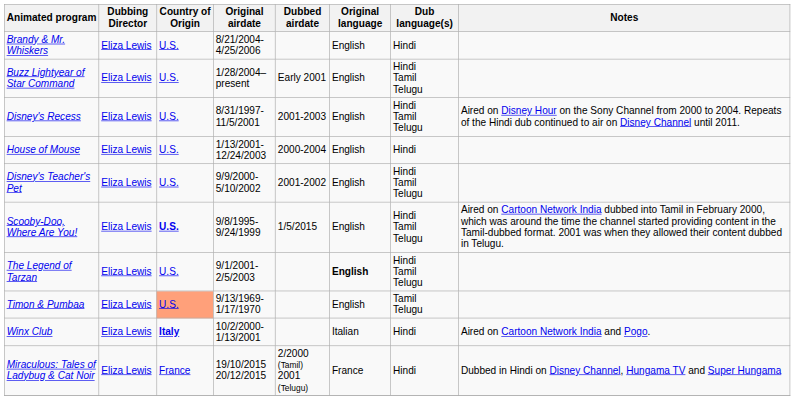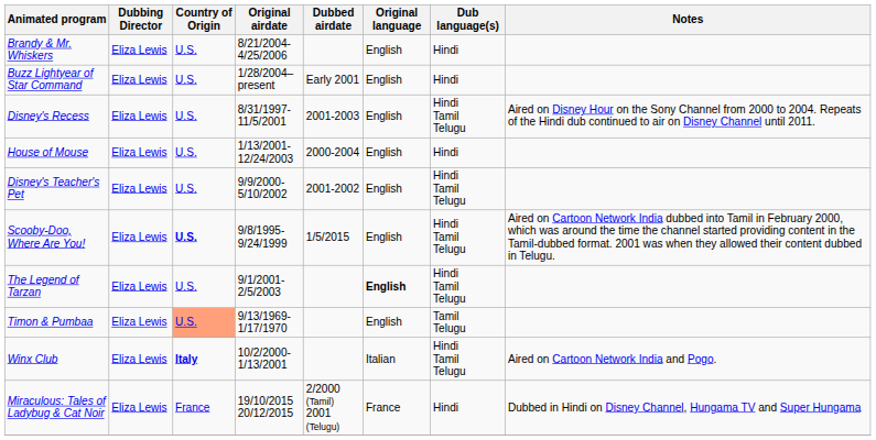 <table class="wikitable collapsible collapsed">
 <tr>
 <th>Animated program</th>
 <th>Dubbing Director</th>
 <th>Country of Origin</th>
 <th>Original airdate</th>
 <th>Dubbed airdate</th>
 <th>Original language</th>
 <th>Dub language(s)</th>
 <th>Notes</th>
 </tr>
 <tr>
 <td><em><a href='#'>Brandy & Mr. Whiskers</a></em></td>
 <td><a href='#'>Eliza Lewis</a></td>
 <td><a href='#'>U.S.</a></td>
 <td>8/21/2004-<br>4/25/2006</td>
 <td></td>
 <td>English</td>
 <td>Hindi</td>
 <td></td>
 </tr>
 <tr>
 <td><em><a href='#'>Buzz Lightyear of Star Command</a></em></td>
 <td><a href='#'>Eliza Lewis</a></td>
 <td><a href='#'>U.S.</a></td>
 <td>1/28/2004–<br>present</td>
 <td>Early 2001</td>
 <td>English</td>
-<td>Hindi <br> Tamil <br> Telugu</td>
+<td>Hindi</td>
 <td></td>
 </tr>
 <tr>
 <td><em><a href='#'>Disney's Recess</a></em></td>
 <td><a href='#'>Eliza Lewis</a></td>
 <td><a href='#'>U.S.</a></td>
 <td>8/31/1997-<br>11/5/2001</td>
 <td>2001-2003</td>
 <td>English</td>
 <td>Hindi <br> Tamil <br> Telugu</td>
 <td>Aired on <a href='#'>Disney Hour</a> on the Sony Channel from 2000 to 2004. Repeats of the Hindi dub continued to air on <a href='#'>Disney Channel</a> until 2011.</td>
 </tr>
 <tr>
 <td><em><a href='#'>House of Mouse</a></em></td>
 <td><a href='#'>Eliza Lewis</a></td>
 <td><a href='#'>U.S.</a></td>
 <td>1/13/2001-<br>12/24/2003</td>
 <td>2000-2004</td>
 <td>English</td>
 <td>Hindi</td>
 <td></td>
 </tr>
 <tr>
 <td><em><a href='#'>Disney's Teacher's Pet</a></em></td>
 <td><a href='#'>Eliza Lewis</a></td>
 <td><a href='#'>U.S.</a></td>
 <td>9/9/2000-<br>5/10/2002</td>
 <td>2001-2002</td>
 <td>English</td>
 <td>Hindi <br> Tamil <br> Telugu</td>
 <td></td>
 </tr>
 <tr>
 <td><em><a href='#'>Scooby-Doo, Where Are You!</a></em></td>
 <td><a href='#'>Eliza Lewis</a></td>
 <td><strong><a href='#'>U.S.</a></strong></td>
 <td>9/8/1995-<br>9/24/1999</td>
 <td>1/5/2015</td>
 <td>English</td>
 <td>Hindi <br> Tamil <br> Telugu</td>
 <td>Aired on <a href='#'>Cartoon Network India</a> dubbed into Tamil in February 2000, which was around the time the channel started providing content in the Tamil-dubbed format. 2001 was when they allowed their content dubbed in Telugu.</td>
 </tr>
 <tr>
 <td><em><a href='#'>The Legend of Tarzan</a></em></td>
 <td><a href='#'>Eliza Lewis</a></td>
 <td><a href='#'>U.S.</a></td>
 <td>9/1/2001-<br>2/5/2003</td>
 <td></td>
 <td><strong>English</strong></td>
 <td>Hindi <br> Tamil <br> Telugu</td>
 <td></td>
 </tr>
 <tr>
 <td><em><a href='#'>Timon & Pumbaa</a></em></td>
 <td><a href='#'>Eliza Lewis</a></td>
 <td style="background: lightsalmon;"><a href='#'>U.S.</a></td>
 <td>9/13/1969-<br>1/17/1970</td>
 <td></td>
 <td>English</td>
 <td>Tamil <br> Telugu</td>
 <td></td>
 </tr>
 <tr>
 <td><em><a href='#'>Winx Club</a></em></td>
 <td><a href='#'>Eliza Lewis</a></td>
 <td><strong><a href='#'>Italy</a></strong></td>
 <td>10/2/2000-<br>1/13/2001</td>
 <td></td>
 <td>Italian</td>
-<td>Hindi</td>
+<td>Hindi <br> Tamil <br> Telugu</td>
 <td>Aired on <a href='#'>Cartoon Network India</a> and <a href='#'>Pogo</a>.</td>
 </tr>
 <tr>
 <td><em><a href='#'>Miraculous: Tales of Ladybug & Cat Noir</a></em></td>
 <td><a href='#'>Eliza Lewis</a></td>
 <td><a href='#'>France</a></td>
 <td>19/10/2015 <br> 20/12/2015</td>
 <td>2/2000 <small>(Tamil)</small> <br> 2001 <small>(Telugu)</small></td>
 <td>France</td>
 <td>Hindi</td>
 <td>Dubbed in Hindi on <a href='#'>Disney Channel</a>, <a href='#'>Hungama TV</a> and <a href='#'>Super Hungama</a></td>
 </tr>
 <tr>
 </tr>
 </table>
